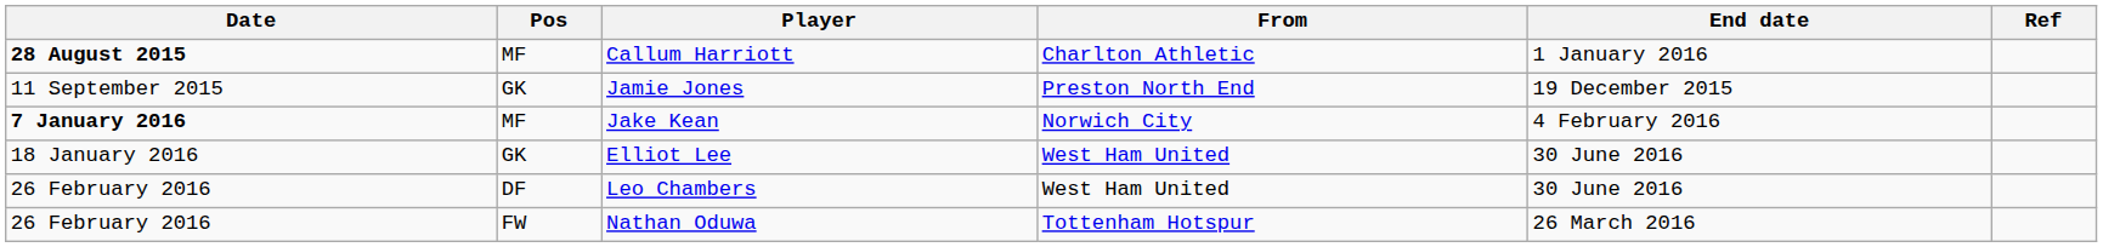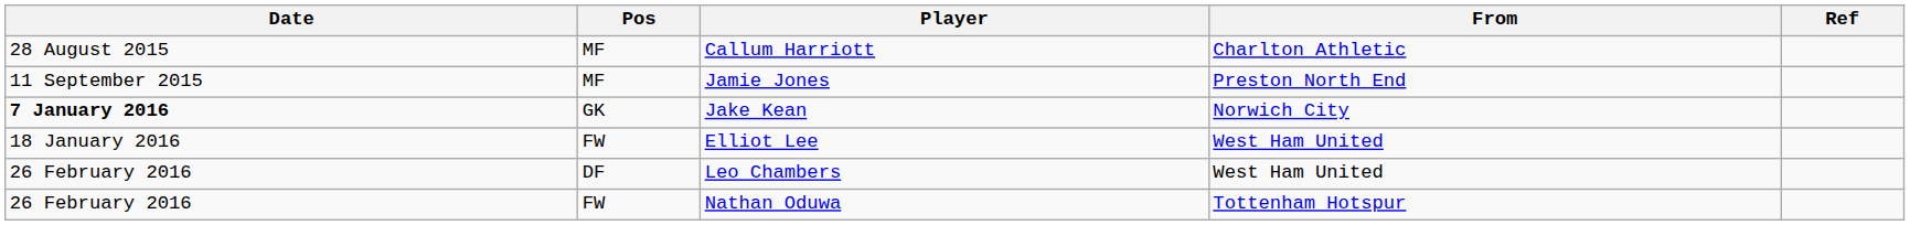 <table width=98% class="wikitable" style="text-align:center; font-size:95%; text-align:left">
 <tr>
 <th>Date</th>
 <th>Pos</th>
 <th>Player</th>
 <th>From</th>
-<th>End date</th>
 <th>Ref</th>
 </tr>
 <tr>
-<td><strong>28 August 2015</strong></td>
+<td>28 August 2015</td>
 <td>MF</td>
 <td> <a href='#'>Callum Harriott</a></td>
 <td> <a href='#'>Charlton Athletic</a></td>
-<td>1 January 2016</td>
 <td></td>
 </tr>
 <tr>
 <td>11 September 2015</td>
-<td>GK</td>
+<td>MF</td>
 <td> <a href='#'>Jamie Jones</a></td>
 <td> <a href='#'>Preston North End</a></td>
-<td>19 December 2015</td>
 <td></td>
 </tr>
 <tr>
 <td><strong>7 January 2016</strong></td>
-<td>MF</td>
+<td>GK</td>
 <td> <a href='#'>Jake Kean</a></td>
 <td> <a href='#'>Norwich City</a></td>
-<td>4 February 2016</td>
 <td></td>
 </tr>
 <tr>
 <td>18 January 2016</td>
-<td>GK</td>
+<td>FW</td>
 <td> <a href='#'>Elliot Lee</a></td>
 <td> <a href='#'>West Ham United</a></td>
-<td>30 June 2016</td>
 <td></td>
 </tr>
 <tr>
 <td>26 February 2016</td>
 <td>DF</td>
 <td> <a href='#'>Leo Chambers</a></td>
 <td> West Ham United</td>
-<td>30 June 2016</td>
 <td></td>
 </tr>
 <tr>
 <td>26 February 2016</td>
 <td>FW</td>
 <td> <a href='#'>Nathan Oduwa</a></td>
 <td> <a href='#'>Tottenham Hotspur</a></td>
-<td>26 March 2016</td>
 <td></td>
 </tr>
 </table>
